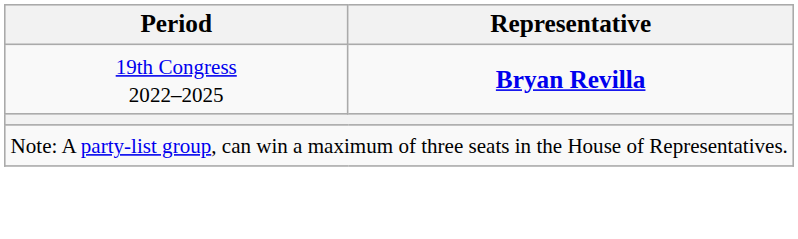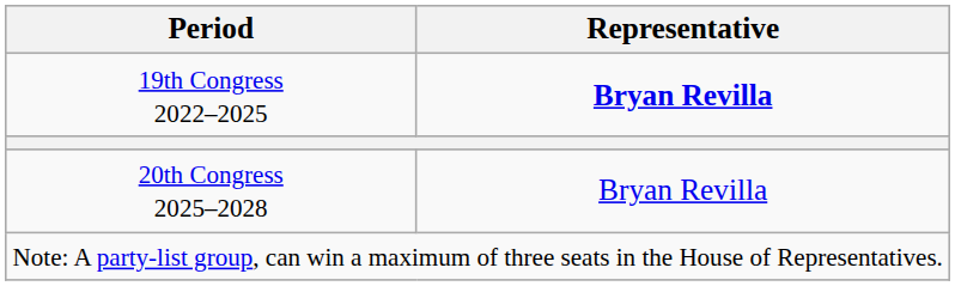 <table class="wikitable"; style="text-align:center">
 <tr>
 <th>Period</th>
 <th>Representative</th>
 </tr>
 <tr>
 <td><small><a href='#'>19th Congress</a><br>2022–2025</small></td>
 <td><strong><a href='#'>Bryan Revilla</a></strong></td>
 </tr>
 <tr>
 <th colspan=2></th>
 </tr>
 <tr>
+<td><small><a href='#'>20th Congress</a><br>2025–2028</small><br></td>
+<td><a href='#'>Bryan Revilla</a></td>
+</tr>
+<tr>
 <td colspan=2><small>Note: A <a href='#'>party-list group</a>, can win a maximum of three seats in the House of Representatives.</small></td>
 </tr>
 </table>
